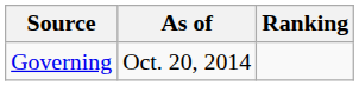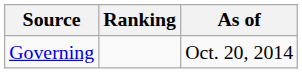 <table class="wikitable" style="text-align:center">
 <tr>
 <th>Source</th>
+<th>Ranking</th>
 <th>As of</th>
-<th>Ranking</th>
 </tr>
 <tr>
 <td align="left"><a href='#'>Governing</a></td>
+<td></td>
 <td>Oct. 20, 2014</td>
-<td></td>
 </tr>
 </table>
